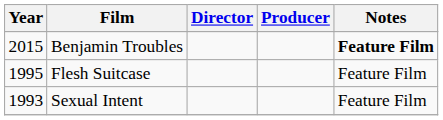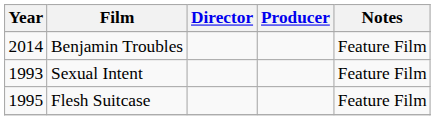 <table class="wikitable sortable">
 <tr>
 <th>Year</th>
 <th>Film</th>
 <th><a href='#'>Director</a></th>
 <th><a href='#'>Producer</a></th>
 <th>Notes</th>
 </tr>
 <tr>
 </tr>
 <tr>
-<td>2015</td>
+<td>2014</td>
 <td>Benjamin Troubles</td>
-<td style="text-align:center;"></td>
-<td style="text-align:center;"></td>
-<td><strong>Feature Film</strong></td>
-</tr>
-<tr>
-<td>1995</td>
-<td>Flesh Suitcase</td>
 <td style="text-align:center;"></td>
 <td style="text-align:center;"></td>
 <td>Feature Film</td>
 </tr>
 <tr>
 <td>1993</td>
 <td>Sexual Intent</td>
 <td style="text-align:center;"></td>
 <td style="text-align:center;"></td>
 <td>Feature Film</td>
 </tr>
 <tr>
+<td>1995</td>
+<td>Flesh Suitcase</td>
+<td style="text-align:center;"></td>
+<td style="text-align:center;"></td>
+<td>Feature Film</td>
+</tr>
+<tr>
 </tr>
 <tr>
 </tr>
 </table>
